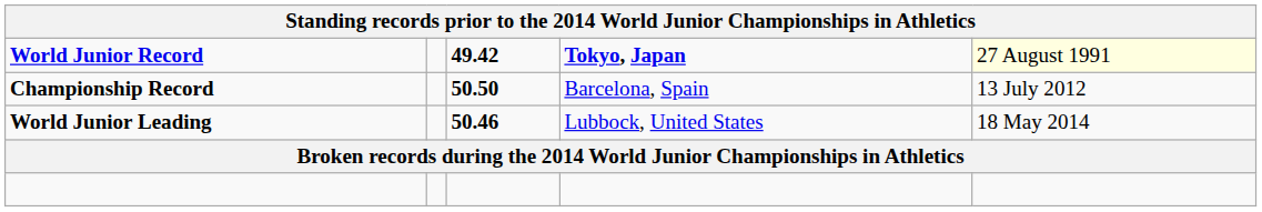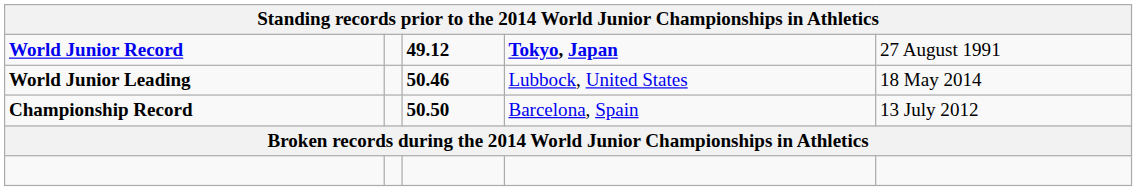 <table class="wikitable" width=75%>
 <tr>
 <th colspan="5">Standing records prior to the 2014 World Junior Championships in Athletics</th>
 </tr>
 <tr>
 <td><strong><a href='#'>World Junior Record</a></strong></td>
 <td></td>
-<td><strong>49.42</strong></td>
+<td><strong>49.12</strong></td>
 <td><strong><a href='#'>Tokyo</a>, <a href='#'>Japan</a></strong></td>
-<td style="background: lightyellow;">27 August 1991</td>
+<td>27 August 1991</td>
+</tr>
+<tr>
+<td><strong>World Junior Leading</strong></td>
+<td></td>
+<td><strong>50.46</strong></td>
+<td><a href='#'>Lubbock</a>, <a href='#'>United States</a></td>
+<td>18 May 2014</td>
 </tr>
 <tr>
 <td><strong>Championship Record</strong></td>
 <td></td>
 <td><strong>50.50</strong></td>
 <td><a href='#'>Barcelona</a>, <a href='#'>Spain</a></td>
 <td>13 July 2012</td>
-</tr>
-<tr>
-<td><strong>World Junior Leading</strong></td>
-<td></td>
-<td><strong>50.46</strong></td>
-<td><a href='#'>Lubbock</a>, <a href='#'>United States</a></td>
-<td>18 May 2014</td>
 </tr>
 <tr>
 <th colspan="5">Broken records during the 2014 World Junior Championships in Athletics</th>
 </tr>
 <tr>
 <td> </td>
 <td></td>
 <td></td>
 <td></td>
 <td></td>
 </tr>
 </table>
